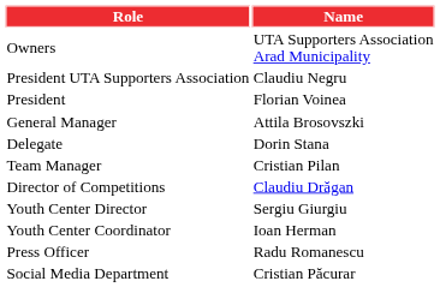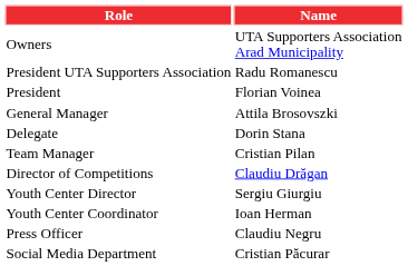 <table class="toccolours">
 <tr>
 <th style="background:#ed2c31;color:#fefefe;border:1px solid #fefefe;">Role</th>
 <th style="background:#ed2c31;color:#fefefe;border:1px solid #fefefe;">Name</th>
 </tr>
 <tr>
 <td>Owners</td>
 <td> UTA Supporters Association<br> <a href='#'>Arad Municipality</a></td>
 </tr>
 <tr>
 <td>President UTA Supporters Association</td>
-<td> Claudiu Negru</td>
+<td> Radu Romanescu</td>
 </tr>
 <tr>
 <td>President</td>
 <td> Florian Voinea</td>
 </tr>
 <tr>
 <td>General Manager</td>
 <td> Attila Brosovszki</td>
 </tr>
 <tr>
 <td>Delegate</td>
 <td> Dorin Stana</td>
 </tr>
 <tr>
 <td>Team Manager</td>
 <td> Cristian Pilan</td>
 </tr>
 <tr>
 <td>Director of Competitions</td>
 <td> <a href='#'>Claudiu Drăgan</a></td>
 </tr>
 <tr>
 <td>Youth Center Director</td>
 <td> Sergiu Giurgiu</td>
 </tr>
 <tr>
 <td>Youth Center Coordinator</td>
 <td> Ioan Herman</td>
 </tr>
 <tr>
 <td>Press Officer</td>
-<td> Radu Romanescu</td>
+<td> Claudiu Negru</td>
 </tr>
 <tr>
 <td>Social Media Department</td>
 <td> Cristian Păcurar</td>
 </tr>
 </table>
